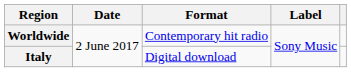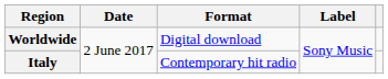 <table class="wikitable plainrowheaders">
 <tr>
 <th scope="col">Region</th>
 <th scope="col">Date</th>
 <th scope="col">Format</th>
 <th scope="col">Label</th>
 <th scope="col"></th>
 </tr>
 <tr>
 <th scope="row">Worldwide</th>
 <td rowspan="2">2 June 2017</td>
-<td><a href='#'>Contemporary hit radio</a></td>
+<td><a href='#'>Digital download</a></td>
 <td rowspan="2"><a href='#'>Sony Music</a></td>
 <td></td>
 </tr>
 <tr>
 <th scope="row">Italy</th>
-<td><a href='#'>Digital download</a></td>
+<td><a href='#'>Contemporary hit radio</a></td>
 <td></td>
 </tr>
 </table>
